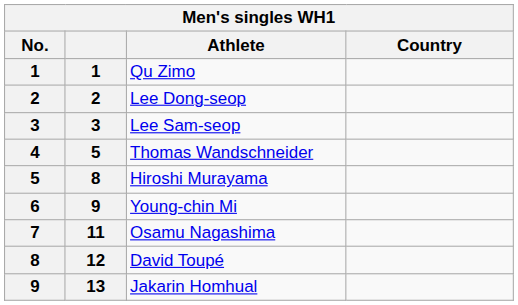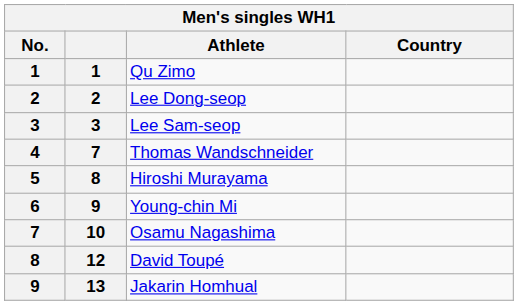 <table class="wikitable">
 <tr>
 <th colspan="4">Men's singles WH1</th>
 </tr>
 <tr>
 <th width="50">No.</th>
 <th width="50"></th>
 <th width="200">Athlete</th>
 <th width="150">Country</th>
 </tr>
 <tr>
 <th>1</th>
 <th>1</th>
 <td><a href='#'>Qu Zimo</a></td>
 <td></td>
 </tr>
 <tr>
 <th>2</th>
 <th>2</th>
 <td><a href='#'>Lee Dong-seop</a></td>
 <td></td>
 </tr>
 <tr>
 <th>3</th>
 <th>3</th>
 <td><a href='#'>Lee Sam-seop</a></td>
 <td></td>
 </tr>
 <tr>
 <th>4</th>
-<th>5</th>
+<th>7</th>
 <td><a href='#'>Thomas Wandschneider</a></td>
 <td></td>
 </tr>
 <tr>
 <th>5</th>
 <th>8</th>
 <td><a href='#'>Hiroshi Murayama</a></td>
 <td></td>
 </tr>
 <tr>
 <th>6</th>
 <th>9</th>
 <td><a href='#'>Young-chin Mi</a></td>
 <td></td>
 </tr>
 <tr>
 <th>7</th>
-<th>11</th>
+<th>10</th>
 <td><a href='#'>Osamu Nagashima</a></td>
 <td></td>
 </tr>
 <tr>
 <th>8</th>
 <th>12</th>
 <td><a href='#'>David Toupé</a></td>
 <td></td>
 </tr>
 <tr>
 <th>9</th>
 <th>13</th>
 <td><a href='#'>Jakarin Homhual</a></td>
 <td></td>
 </tr>
 </table>
